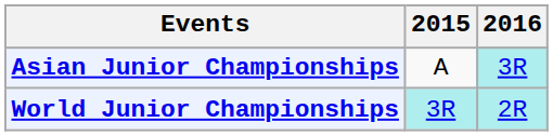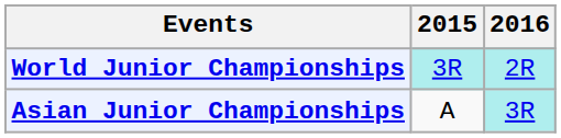 <table class="wikitable" style="font-size: 90%; text-align:center">
 <tr>
 <th>Events</th>
 <th>2015</th>
 <th>2016</th>
 </tr>
 <tr>
+<td bgcolor="#ECF2FF"; align="left"><strong><a href='#'>World Junior Championships</a></strong></td>
+<td bgcolor=AFEEEE><a href='#'>3R</a></td>
+<td bgcolor=AFEEEE><a href='#'>2R</a></td>
+</tr>
+<tr>
 <td bgcolor="#ECF2FF"; align="left"><strong><a href='#'>Asian Junior Championships</a></strong></td>
 <td>A</td>
 <td bgcolor=AFEEEE><a href='#'>3R</a></td>
 </tr>
-<tr>
-<td bgcolor="#ECF2FF"; align="left"><strong><a href='#'>World Junior Championships</a></strong></td>
-<td bgcolor=AFEEEE><a href='#'>3R</a></td>
-<td bgcolor=AFEEEE><a href='#'>2R</a></td>
-</tr>
 </table>
